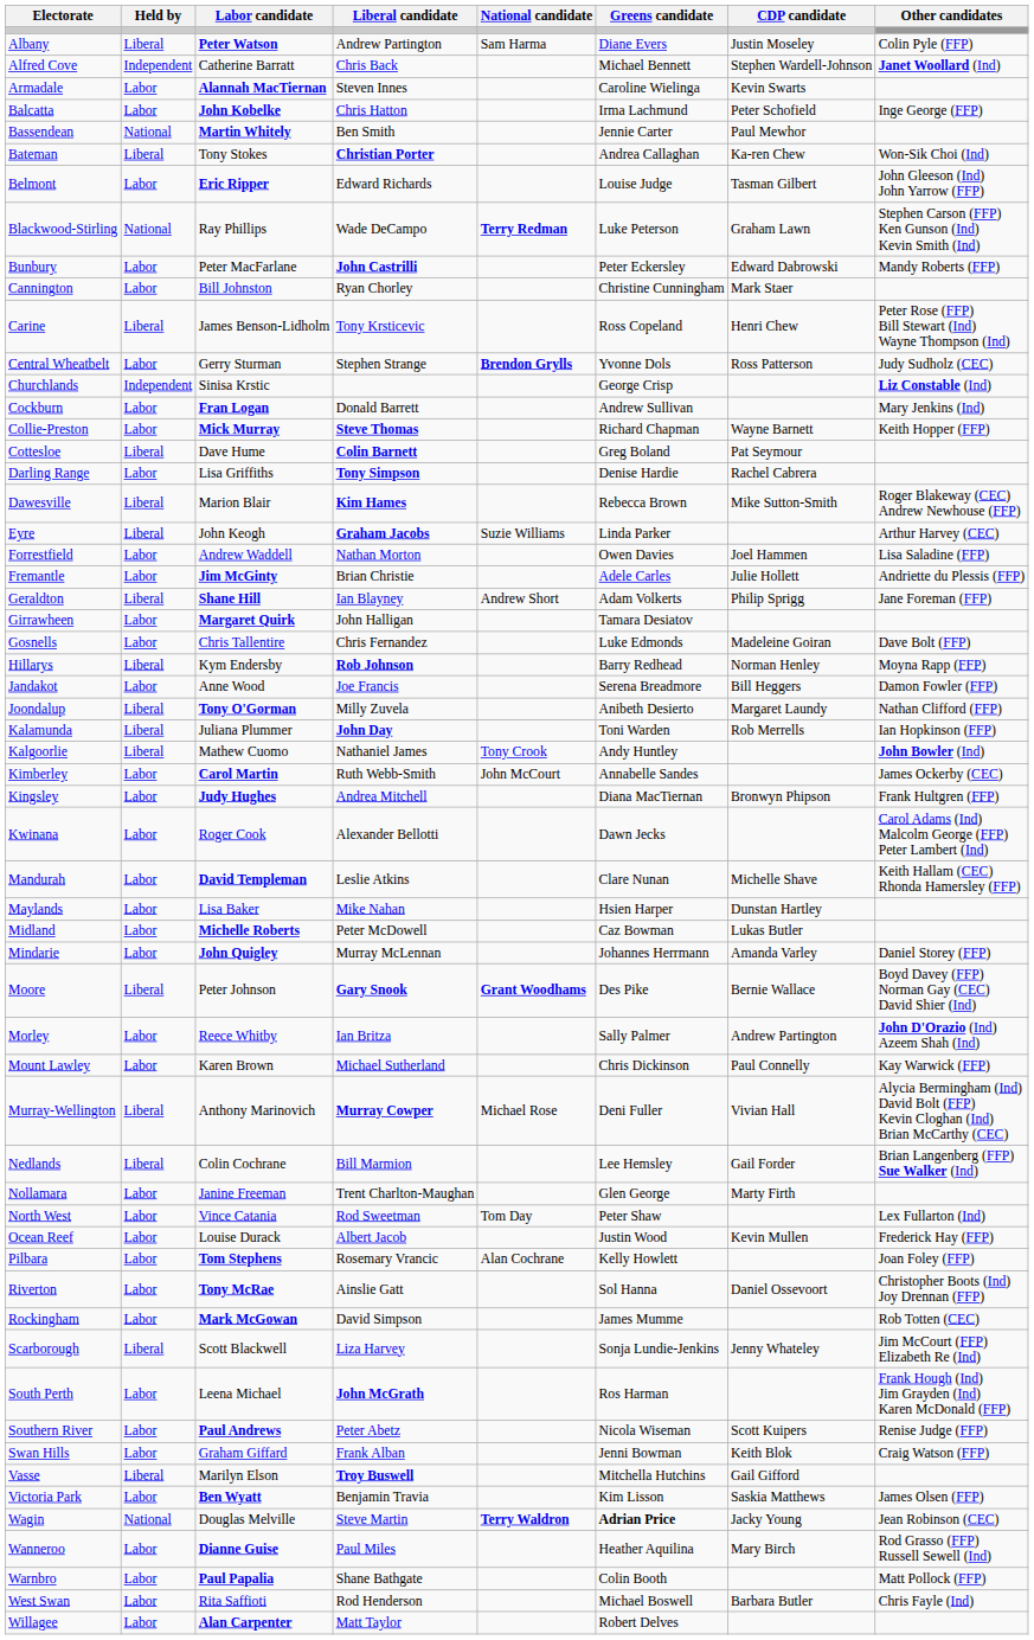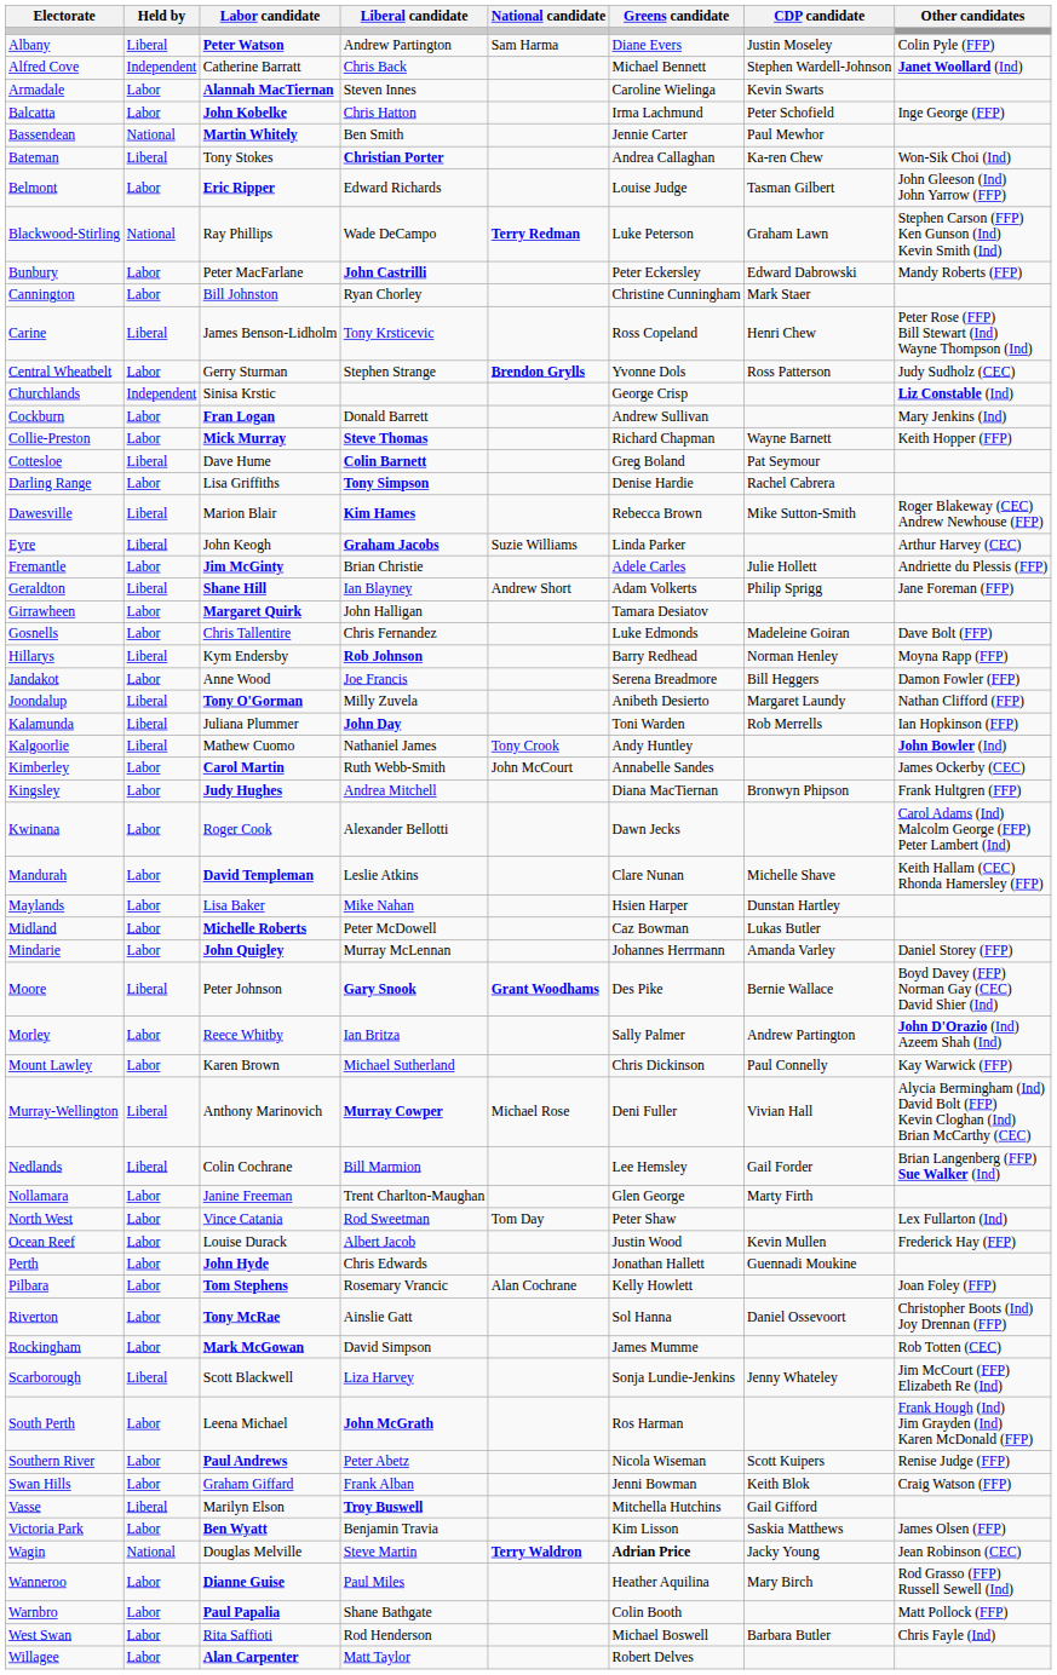 <table class="wikitable">
 <tr>
 <th>Electorate</th>
 <th>Held by</th>
 <th><a href='#'>Labor</a> candidate</th>
 <th><a href='#'>Liberal</a> candidate</th>
 <th><a href='#'>National</a> candidate</th>
 <th><a href='#'>Greens</a> candidate</th>
 <th><a href='#'>CDP</a> candidate</th>
 <th>Other candidates</th>
 </tr>
 <tr bgcolor="#cccccc">
 <td></td>
 <td></td>
 <td></td>
 <td></td>
 <td></td>
 <td></td>
 <td></td>
 <td bgcolor="#999999"></td>
 </tr>
 <tr>
 <td><a href='#'>Albany</a></td>
 <td><a href='#'>Liberal</a></td>
 <td><strong><a href='#'>Peter Watson</a></strong></td>
 <td>Andrew Partington</td>
 <td>Sam Harma</td>
 <td><a href='#'>Diane Evers</a></td>
 <td>Justin Moseley</td>
 <td>Colin Pyle (<a href='#'>FFP</a>)</td>
 </tr>
 <tr>
 <td><a href='#'>Alfred Cove</a></td>
 <td><a href='#'>Independent</a></td>
 <td>Catherine Barratt</td>
 <td><a href='#'>Chris Back</a></td>
 <td></td>
 <td>Michael Bennett</td>
 <td>Stephen Wardell-Johnson</td>
 <td><strong><a href='#'>Janet Woollard</a></strong> (<a href='#'>Ind</a>)</td>
 </tr>
 <tr>
 <td><a href='#'>Armadale</a></td>
 <td><a href='#'>Labor</a></td>
 <td><strong><a href='#'>Alannah MacTiernan</a></strong></td>
 <td>Steven Innes</td>
 <td></td>
 <td>Caroline Wielinga</td>
 <td>Kevin Swarts</td>
 <td></td>
 </tr>
 <tr>
 <td><a href='#'>Balcatta</a></td>
 <td><a href='#'>Labor</a></td>
 <td><strong><a href='#'>John Kobelke</a></strong></td>
 <td><a href='#'>Chris Hatton</a></td>
 <td></td>
 <td>Irma Lachmund</td>
 <td>Peter Schofield</td>
 <td>Inge George (<a href='#'>FFP</a>)</td>
 </tr>
 <tr>
 <td><a href='#'>Bassendean</a></td>
 <td><a href='#'>National</a></td>
 <td><strong><a href='#'>Martin Whitely</a></strong></td>
 <td>Ben Smith</td>
 <td></td>
 <td>Jennie Carter</td>
 <td>Paul Mewhor</td>
 <td></td>
 </tr>
 <tr>
 <td><a href='#'>Bateman</a></td>
 <td><a href='#'>Liberal</a></td>
 <td>Tony Stokes</td>
 <td><strong><a href='#'>Christian Porter</a></strong></td>
 <td></td>
 <td>Andrea Callaghan</td>
 <td>Ka-ren Chew</td>
 <td>Won-Sik Choi (<a href='#'>Ind</a>)</td>
 </tr>
 <tr>
 <td><a href='#'>Belmont</a></td>
 <td><a href='#'>Labor</a></td>
 <td><strong><a href='#'>Eric Ripper</a></strong></td>
 <td>Edward Richards</td>
 <td></td>
 <td>Louise Judge</td>
 <td>Tasman Gilbert</td>
 <td>John Gleeson (<a href='#'>Ind</a>) <br> John Yarrow (<a href='#'>FFP</a>)</td>
 </tr>
 <tr>
 <td><a href='#'>Blackwood-Stirling</a></td>
 <td><a href='#'>National</a></td>
 <td>Ray Phillips</td>
 <td>Wade DeCampo</td>
 <td><strong><a href='#'>Terry Redman</a></strong></td>
 <td>Luke Peterson</td>
 <td>Graham Lawn</td>
 <td>Stephen Carson (<a href='#'>FFP</a>) <br> Ken Gunson (<a href='#'>Ind</a>) <br> Kevin Smith (<a href='#'>Ind</a>)</td>
 </tr>
 <tr>
 <td><a href='#'>Bunbury</a></td>
 <td><a href='#'>Labor</a></td>
 <td>Peter MacFarlane</td>
 <td><strong><a href='#'>John Castrilli</a></strong></td>
 <td></td>
 <td>Peter Eckersley</td>
 <td>Edward Dabrowski</td>
 <td>Mandy Roberts (<a href='#'>FFP</a>)</td>
 </tr>
 <tr>
 <td><a href='#'>Cannington</a></td>
 <td><a href='#'>Labor</a></td>
 <td><a href='#'>Bill Johnston</a></td>
 <td>Ryan Chorley</td>
 <td></td>
 <td>Christine Cunningham</td>
 <td>Mark Staer</td>
 <td></td>
 </tr>
 <tr>
 <td><a href='#'>Carine</a></td>
 <td><a href='#'>Liberal</a></td>
 <td>James Benson-Lidholm</td>
 <td><a href='#'>Tony Krsticevic</a></td>
 <td></td>
 <td>Ross Copeland</td>
 <td>Henri Chew</td>
 <td>Peter Rose (<a href='#'>FFP</a>) <br> Bill Stewart (<a href='#'>Ind</a>) <br> Wayne Thompson (<a href='#'>Ind</a>)</td>
 </tr>
 <tr>
 <td><a href='#'>Central Wheatbelt</a></td>
 <td><a href='#'>Labor</a></td>
 <td>Gerry Sturman</td>
 <td>Stephen Strange</td>
 <td><strong><a href='#'>Brendon Grylls</a></strong></td>
 <td>Yvonne Dols</td>
 <td>Ross Patterson</td>
 <td>Judy Sudholz (<a href='#'>CEC</a>)</td>
 </tr>
 <tr>
 <td><a href='#'>Churchlands</a></td>
 <td><a href='#'>Independent</a></td>
 <td>Sinisa Krstic</td>
 <td></td>
 <td></td>
 <td>George Crisp</td>
 <td></td>
 <td><strong><a href='#'>Liz Constable</a></strong> (<a href='#'>Ind</a>)</td>
 </tr>
 <tr>
 <td><a href='#'>Cockburn</a></td>
 <td><a href='#'>Labor</a></td>
 <td><strong><a href='#'>Fran Logan</a></strong></td>
 <td>Donald Barrett</td>
 <td></td>
 <td>Andrew Sullivan</td>
 <td></td>
 <td>Mary Jenkins (<a href='#'>Ind</a>)</td>
 </tr>
 <tr>
 <td><a href='#'>Collie-Preston</a></td>
 <td><a href='#'>Labor</a></td>
 <td><strong><a href='#'>Mick Murray</a></strong></td>
 <td><strong><a href='#'>Steve Thomas</a></strong></td>
 <td></td>
 <td>Richard Chapman</td>
 <td>Wayne Barnett</td>
 <td>Keith Hopper (<a href='#'>FFP</a>)</td>
 </tr>
 <tr>
 <td><a href='#'>Cottesloe</a></td>
 <td><a href='#'>Liberal</a></td>
 <td>Dave Hume</td>
 <td><strong><a href='#'>Colin Barnett</a></strong></td>
 <td></td>
 <td>Greg Boland</td>
 <td>Pat Seymour</td>
 <td></td>
 </tr>
 <tr>
 <td><a href='#'>Darling Range</a></td>
 <td><a href='#'>Labor</a></td>
 <td>Lisa Griffiths</td>
 <td><strong><a href='#'>Tony Simpson</a></strong></td>
 <td></td>
 <td>Denise Hardie</td>
 <td>Rachel Cabrera</td>
 <td></td>
 </tr>
 <tr>
 <td><a href='#'>Dawesville</a></td>
 <td><a href='#'>Liberal</a></td>
 <td>Marion Blair</td>
 <td><strong><a href='#'>Kim Hames</a></strong></td>
 <td></td>
 <td>Rebecca Brown</td>
 <td>Mike Sutton-Smith</td>
 <td>Roger Blakeway (<a href='#'>CEC</a>) <br> Andrew Newhouse (<a href='#'>FFP</a>)</td>
 </tr>
 <tr>
 <td><a href='#'>Eyre</a></td>
 <td><a href='#'>Liberal</a></td>
 <td>John Keogh</td>
 <td><strong><a href='#'>Graham Jacobs</a></strong></td>
 <td>Suzie Williams</td>
 <td>Linda Parker</td>
 <td></td>
 <td>Arthur Harvey (<a href='#'>CEC</a>)</td>
-</tr>
-<tr>
-<td><a href='#'>Forrestfield</a></td>
-<td><a href='#'>Labor</a></td>
-<td><a href='#'>Andrew Waddell</a></td>
-<td><a href='#'>Nathan Morton</a></td>
-<td></td>
-<td>Owen Davies</td>
-<td>Joel Hammen</td>
-<td>Lisa Saladine (<a href='#'>FFP</a>)</td>
 </tr>
 <tr>
 <td><a href='#'>Fremantle</a></td>
 <td><a href='#'>Labor</a></td>
 <td><strong><a href='#'>Jim McGinty</a></strong></td>
 <td>Brian Christie</td>
 <td></td>
 <td><a href='#'>Adele Carles</a></td>
 <td>Julie Hollett</td>
 <td>Andriette du Plessis (<a href='#'>FFP</a>)</td>
 </tr>
 <tr>
 <td><a href='#'>Geraldton</a></td>
 <td><a href='#'>Liberal</a></td>
 <td><strong><a href='#'>Shane Hill</a></strong></td>
 <td><a href='#'>Ian Blayney</a></td>
 <td>Andrew Short</td>
 <td>Adam Volkerts</td>
 <td>Philip Sprigg</td>
 <td>Jane Foreman (<a href='#'>FFP</a>)</td>
 </tr>
 <tr>
 <td><a href='#'>Girrawheen</a></td>
 <td><a href='#'>Labor</a></td>
 <td><strong><a href='#'>Margaret Quirk</a></strong></td>
 <td>John Halligan</td>
 <td></td>
 <td>Tamara Desiatov</td>
 <td></td>
 <td></td>
 </tr>
 <tr>
 <td><a href='#'>Gosnells</a></td>
 <td><a href='#'>Labor</a></td>
 <td><a href='#'>Chris Tallentire</a></td>
 <td>Chris Fernandez</td>
 <td></td>
 <td>Luke Edmonds</td>
 <td>Madeleine Goiran</td>
 <td>Dave Bolt (<a href='#'>FFP</a>)</td>
 </tr>
 <tr>
 <td><a href='#'>Hillarys</a></td>
 <td><a href='#'>Liberal</a></td>
 <td>Kym Endersby</td>
 <td><strong><a href='#'>Rob Johnson</a></strong></td>
 <td></td>
 <td>Barry Redhead</td>
 <td>Norman Henley</td>
 <td>Moyna Rapp (<a href='#'>FFP</a>)</td>
 </tr>
 <tr>
 <td><a href='#'>Jandakot</a></td>
 <td><a href='#'>Labor</a></td>
 <td>Anne Wood</td>
 <td><a href='#'>Joe Francis</a></td>
 <td></td>
 <td>Serena Breadmore</td>
 <td>Bill Heggers</td>
 <td>Damon Fowler (<a href='#'>FFP</a>)</td>
 </tr>
 <tr>
 <td><a href='#'>Joondalup</a></td>
 <td><a href='#'>Liberal</a></td>
 <td><strong><a href='#'>Tony O'Gorman</a></strong></td>
 <td>Milly Zuvela</td>
 <td></td>
 <td>Anibeth Desierto</td>
 <td>Margaret Laundy</td>
 <td>Nathan Clifford (<a href='#'>FFP</a>)</td>
 </tr>
 <tr>
 <td><a href='#'>Kalamunda</a></td>
 <td><a href='#'>Liberal</a></td>
 <td>Juliana Plummer</td>
 <td><strong><a href='#'>John Day</a></strong></td>
 <td></td>
 <td>Toni Warden</td>
 <td>Rob Merrells</td>
 <td>Ian Hopkinson (<a href='#'>FFP</a>)</td>
 </tr>
 <tr>
 <td><a href='#'>Kalgoorlie</a></td>
 <td><a href='#'>Liberal</a></td>
 <td>Mathew Cuomo</td>
 <td>Nathaniel James</td>
 <td><a href='#'>Tony Crook</a></td>
 <td>Andy Huntley</td>
 <td></td>
 <td><strong><a href='#'>John Bowler</a></strong> (<a href='#'>Ind</a>)</td>
 </tr>
 <tr>
 <td><a href='#'>Kimberley</a></td>
 <td><a href='#'>Labor</a></td>
 <td><strong><a href='#'>Carol Martin</a></strong></td>
 <td>Ruth Webb-Smith</td>
 <td>John McCourt</td>
 <td>Annabelle Sandes</td>
 <td></td>
 <td>James Ockerby (<a href='#'>CEC</a>)</td>
 </tr>
 <tr>
 <td><a href='#'>Kingsley</a></td>
 <td><a href='#'>Labor</a></td>
 <td><strong><a href='#'>Judy Hughes</a></strong></td>
 <td><a href='#'>Andrea Mitchell</a></td>
 <td></td>
 <td>Diana MacTiernan</td>
 <td>Bronwyn Phipson</td>
 <td>Frank Hultgren (<a href='#'>FFP</a>)</td>
 </tr>
 <tr>
 <td><a href='#'>Kwinana</a></td>
 <td><a href='#'>Labor</a></td>
 <td><a href='#'>Roger Cook</a></td>
 <td>Alexander Bellotti</td>
 <td></td>
 <td>Dawn Jecks</td>
 <td></td>
 <td><a href='#'>Carol Adams</a> (<a href='#'>Ind</a>) <br> Malcolm George (<a href='#'>FFP</a>) <br> Peter Lambert (<a href='#'>Ind</a>)</td>
 </tr>
 <tr>
 <td><a href='#'>Mandurah</a></td>
 <td><a href='#'>Labor</a></td>
 <td><strong><a href='#'>David Templeman</a></strong></td>
 <td>Leslie Atkins</td>
 <td></td>
 <td>Clare Nunan</td>
 <td>Michelle Shave</td>
 <td>Keith Hallam (<a href='#'>CEC</a>) <br> Rhonda Hamersley (<a href='#'>FFP</a>)</td>
 </tr>
 <tr>
 <td><a href='#'>Maylands</a></td>
 <td><a href='#'>Labor</a></td>
 <td><a href='#'>Lisa Baker</a></td>
 <td><a href='#'>Mike Nahan</a></td>
 <td></td>
 <td>Hsien Harper</td>
 <td>Dunstan Hartley</td>
 </tr>
 <tr>
 <td><a href='#'>Midland</a></td>
 <td><a href='#'>Labor</a></td>
 <td><strong><a href='#'>Michelle Roberts</a></strong></td>
 <td>Peter McDowell</td>
 <td></td>
 <td>Caz Bowman</td>
 <td>Lukas Butler</td>
 <td></td>
 </tr>
 <tr>
 <td><a href='#'>Mindarie</a></td>
 <td><a href='#'>Labor</a></td>
 <td><strong><a href='#'>John Quigley</a></strong></td>
 <td>Murray McLennan</td>
 <td></td>
 <td>Johannes Herrmann</td>
 <td>Amanda Varley</td>
 <td>Daniel Storey (<a href='#'>FFP</a>)</td>
 </tr>
 <tr>
 <td><a href='#'>Moore</a></td>
 <td><a href='#'>Liberal</a></td>
 <td>Peter Johnson</td>
 <td><strong><a href='#'>Gary Snook</a></strong></td>
 <td><strong><a href='#'>Grant Woodhams</a></strong></td>
 <td>Des Pike</td>
 <td>Bernie Wallace</td>
 <td>Boyd Davey (<a href='#'>FFP</a>) <br> Norman Gay (<a href='#'>CEC</a>) <br> David Shier (<a href='#'>Ind</a>)</td>
 </tr>
 <tr>
 <td><a href='#'>Morley</a></td>
 <td><a href='#'>Labor</a></td>
 <td><a href='#'>Reece Whitby</a></td>
 <td><a href='#'>Ian Britza</a></td>
 <td></td>
 <td>Sally Palmer</td>
 <td>Andrew Partington</td>
 <td><strong><a href='#'>John D'Orazio</a></strong> (<a href='#'>Ind</a>) <br> Azeem Shah (<a href='#'>Ind</a>)</td>
 </tr>
 <tr>
 <td><a href='#'>Mount Lawley</a></td>
 <td><a href='#'>Labor</a></td>
 <td>Karen Brown</td>
 <td><a href='#'>Michael Sutherland</a></td>
 <td></td>
 <td>Chris Dickinson</td>
 <td>Paul Connelly</td>
 <td>Kay Warwick (<a href='#'>FFP</a>)</td>
 </tr>
 <tr>
 <td><a href='#'>Murray-Wellington</a></td>
 <td><a href='#'>Liberal</a></td>
 <td>Anthony Marinovich</td>
 <td><strong><a href='#'>Murray Cowper</a></strong></td>
 <td>Michael Rose</td>
 <td>Deni Fuller</td>
 <td>Vivian Hall</td>
 <td>Alycia Bermingham (<a href='#'>Ind</a>) <br> David Bolt (<a href='#'>FFP</a>) <br> Kevin Cloghan (<a href='#'>Ind</a>) <br> Brian McCarthy (<a href='#'>CEC</a>)</td>
 </tr>
 <tr>
 <td><a href='#'>Nedlands</a></td>
 <td><a href='#'>Liberal</a></td>
 <td>Colin Cochrane</td>
 <td><a href='#'>Bill Marmion</a></td>
 <td></td>
 <td>Lee Hemsley</td>
 <td>Gail Forder</td>
 <td>Brian Langenberg (<a href='#'>FFP</a>) <br> <strong><a href='#'>Sue Walker</a></strong> (<a href='#'>Ind</a>)</td>
 </tr>
 <tr>
 <td><a href='#'>Nollamara</a></td>
 <td><a href='#'>Labor</a></td>
 <td><a href='#'>Janine Freeman</a></td>
 <td>Trent Charlton-Maughan</td>
 <td></td>
 <td>Glen George</td>
 <td>Marty Firth</td>
 <td></td>
 </tr>
 <tr>
 <td><a href='#'>North West</a></td>
 <td><a href='#'>Labor</a></td>
 <td><a href='#'>Vince Catania</a></td>
 <td><a href='#'>Rod Sweetman</a></td>
 <td>Tom Day</td>
 <td>Peter Shaw</td>
 <td></td>
 <td>Lex Fullarton (<a href='#'>Ind</a>)</td>
 </tr>
 <tr>
 <td><a href='#'>Ocean Reef</a></td>
 <td><a href='#'>Labor</a></td>
 <td>Louise Durack</td>
 <td><a href='#'>Albert Jacob</a></td>
 <td></td>
 <td>Justin Wood</td>
 <td>Kevin Mullen</td>
 <td>Frederick Hay (<a href='#'>FFP</a>)</td>
 </tr>
 <tr>
+<td><a href='#'>Perth</a></td>
+<td><a href='#'>Labor</a></td>
+<td><strong><a href='#'>John Hyde</a></strong></td>
+<td>Chris Edwards</td>
+<td></td>
+<td>Jonathan Hallett</td>
+<td>Guennadi Moukine</td>
+<td></td>
+</tr>
+<tr>
 <td><a href='#'>Pilbara</a></td>
 <td><a href='#'>Labor</a></td>
 <td><strong><a href='#'>Tom Stephens</a></strong></td>
 <td>Rosemary Vrancic</td>
 <td>Alan Cochrane</td>
 <td>Kelly Howlett</td>
 <td></td>
 <td>Joan Foley (<a href='#'>FFP</a>)</td>
 </tr>
 <tr>
 <td><a href='#'>Riverton</a></td>
 <td><a href='#'>Labor</a></td>
 <td><strong><a href='#'>Tony McRae</a></strong></td>
 <td>Ainslie Gatt</td>
 <td></td>
 <td>Sol Hanna</td>
 <td>Daniel Ossevoort</td>
 <td>Christopher Boots (<a href='#'>Ind</a>) <br> Joy Drennan (<a href='#'>FFP</a>)</td>
 </tr>
 <tr>
 <td><a href='#'>Rockingham</a></td>
 <td><a href='#'>Labor</a></td>
 <td><strong><a href='#'>Mark McGowan</a></strong></td>
 <td>David Simpson</td>
 <td></td>
 <td>James Mumme</td>
 <td></td>
 <td>Rob Totten (<a href='#'>CEC</a>)</td>
 </tr>
 <tr>
 <td><a href='#'>Scarborough</a></td>
 <td><a href='#'>Liberal</a></td>
 <td>Scott Blackwell</td>
 <td><a href='#'>Liza Harvey</a></td>
 <td></td>
 <td>Sonja Lundie-Jenkins</td>
 <td>Jenny Whateley</td>
 <td>Jim McCourt (<a href='#'>FFP</a>) <br> Elizabeth Re (<a href='#'>Ind</a>)</td>
 </tr>
 <tr>
 <td><a href='#'>South Perth</a></td>
 <td><a href='#'>Labor</a></td>
 <td>Leena Michael</td>
 <td><strong><a href='#'>John McGrath</a></strong></td>
 <td></td>
 <td>Ros Harman</td>
 <td></td>
 <td><a href='#'>Frank Hough</a> (<a href='#'>Ind</a>) <br> Jim Grayden (<a href='#'>Ind</a>) <br> Karen McDonald (<a href='#'>FFP</a>)</td>
 </tr>
 <tr>
 <td><a href='#'>Southern River</a></td>
 <td><a href='#'>Labor</a></td>
 <td><strong><a href='#'>Paul Andrews</a></strong></td>
 <td><a href='#'>Peter Abetz</a></td>
 <td></td>
 <td>Nicola Wiseman</td>
 <td>Scott Kuipers</td>
 <td>Renise Judge (<a href='#'>FFP</a>)</td>
 </tr>
 <tr>
 <td><a href='#'>Swan Hills</a></td>
 <td><a href='#'>Labor</a></td>
 <td><a href='#'>Graham Giffard</a></td>
 <td><a href='#'>Frank Alban</a></td>
 <td></td>
 <td>Jenni Bowman</td>
 <td>Keith Blok</td>
 <td>Craig Watson (<a href='#'>FFP</a>)</td>
 </tr>
 <tr>
 <td><a href='#'>Vasse</a></td>
 <td><a href='#'>Liberal</a></td>
 <td>Marilyn Elson</td>
 <td><strong><a href='#'>Troy Buswell</a></strong></td>
 <td></td>
 <td>Mitchella Hutchins</td>
 <td>Gail Gifford</td>
 <td></td>
 </tr>
 <tr>
 <td><a href='#'>Victoria Park</a></td>
 <td><a href='#'>Labor</a></td>
 <td><strong><a href='#'>Ben Wyatt</a></strong></td>
 <td>Benjamin Travia</td>
 <td></td>
 <td>Kim Lisson</td>
 <td>Saskia Matthews</td>
 <td>James Olsen (<a href='#'>FFP</a>)</td>
 </tr>
 <tr>
 <td><a href='#'>Wagin</a></td>
 <td><a href='#'>National</a></td>
 <td>Douglas Melville</td>
 <td><a href='#'>Steve Martin</a></td>
 <td><strong><a href='#'>Terry Waldron</a></strong></td>
 <td><strong>Adrian Price</strong></td>
 <td>Jacky Young</td>
 <td>Jean Robinson (<a href='#'>CEC</a>)</td>
 </tr>
 <tr>
 <td><a href='#'>Wanneroo</a></td>
 <td><a href='#'>Labor</a></td>
 <td><strong><a href='#'>Dianne Guise</a></strong></td>
 <td><a href='#'>Paul Miles</a></td>
 <td></td>
 <td>Heather Aquilina</td>
 <td>Mary Birch</td>
 <td>Rod Grasso (<a href='#'>FFP</a>) <br> Russell Sewell (<a href='#'>Ind</a>)</td>
 </tr>
 <tr>
 <td><a href='#'>Warnbro</a></td>
 <td><a href='#'>Labor</a></td>
 <td><strong><a href='#'>Paul Papalia</a></strong></td>
 <td>Shane Bathgate</td>
 <td></td>
 <td>Colin Booth</td>
 <td></td>
 <td>Matt Pollock (<a href='#'>FFP</a>)</td>
 </tr>
 <tr>
 <td><a href='#'>West Swan</a></td>
 <td><a href='#'>Labor</a></td>
 <td><a href='#'>Rita Saffioti</a></td>
 <td>Rod Henderson</td>
 <td></td>
 <td>Michael Boswell</td>
 <td>Barbara Butler</td>
 <td>Chris Fayle (<a href='#'>Ind</a>)</td>
 </tr>
 <tr>
 <td><a href='#'>Willagee</a></td>
 <td><a href='#'>Labor</a></td>
 <td><strong><a href='#'>Alan Carpenter</a></strong></td>
 <td><a href='#'>Matt Taylor</a></td>
 <td></td>
 <td>Robert Delves</td>
 <td></td>
 <td></td>
 </tr>
 </table>
